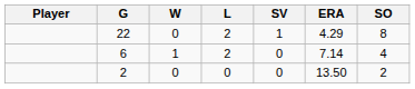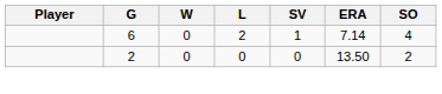 <table class="wikitable sortable">
 <tr>
 <th bgcolor="#DDDDFF" width="16%">Player</th>
 <th bgcolor="#DDDDFF" width="9%">G</th>
 <th bgcolor="#DDDDFF" width="9%">W</th>
 <th bgcolor="#DDDDFF" width="9%">L</th>
 <th bgcolor="#DDDDFF" width="9%">SV</th>
 <th bgcolor="#DDDDFF" width="9%">ERA</th>
 <th bgcolor="#DDDDFF" width="9%">SO</th>
 </tr>
 <tr align="center">
 <td></td>
-<td>22</td>
+<td>6</td>
 <td>0</td>
 <td>2</td>
 <td>1</td>
-<td>4.29</td>
-<td>8</td>
-</tr>
-<tr align="center">
-<td></td>
-<td>6</td>
-<td>1</td>
-<td>2</td>
-<td>0</td>
 <td>7.14</td>
 <td>4</td>
 </tr>
 <tr align="center">
 <td></td>
 <td>2</td>
 <td>0</td>
 <td>0</td>
 <td>0</td>
 <td>13.50</td>
 <td>2</td>
 </tr>
 </table>
